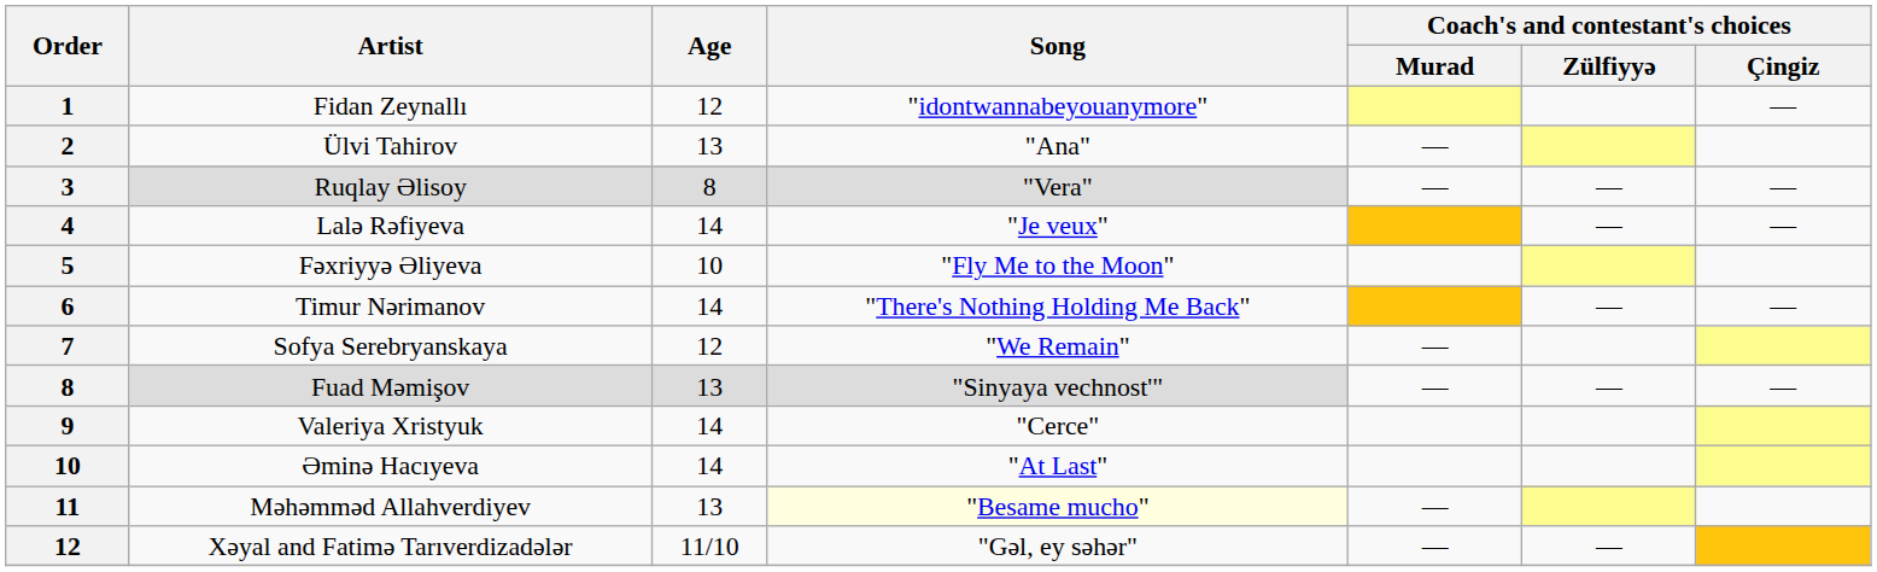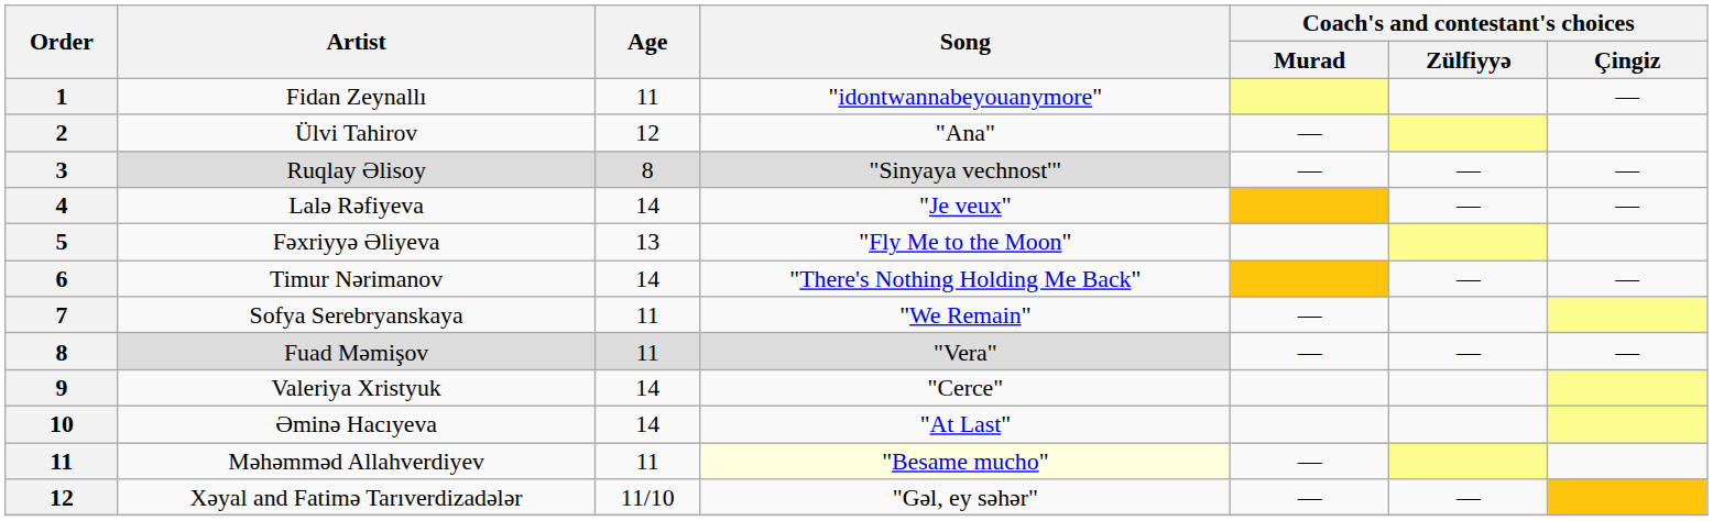 <table class="wikitable" style="text-align:center; line-height:17px; width:90%;">
 <tr>
 <th scope="col" rowspan="2" style="width:04%;">Order</th>
 <th scope="col" rowspan="2" style="width:18%;">Artist</th>
 <th scope="col" rowspan="2" style="width:04%;">Age</th>
 <th scope="col" rowspan="2" style="width:20%;">Song</th>
 <th scope="col" colspan="3" style="width:27%;">Coach's and contestant's choices</th>
 </tr>
 <tr>
 <th style="width:06%;">Murad</th>
 <th style="width:06%;">Zülfiyyə</th>
 <th style="width:06%;">Çingiz</th>
 </tr>
 <tr>
 <th>1</th>
 <td>Fidan Zeynallı</td>
-<td>12</td>
+<td>11</td>
 <td>"<a href='#'>idontwannabeyouanymore</a>"</td>
 <td style="background:#fdfc8f;"><strong></strong></td>
 <td><strong></strong></td>
 <td>—</td>
 </tr>
 <tr>
 <th>2</th>
 <td>Ülvi Tahirov</td>
-<td>13</td>
+<td>12</td>
 <td>"Ana"</td>
 <td>—</td>
 <td style="background:#fdfc8f;"><strong></strong></td>
 <td><strong></strong></td>
 </tr>
 <tr>
 <th>3</th>
 <td style="background:#DCDCDC;">Ruqlay Əlisoy</td>
 <td style="background:#DCDCDC;">8</td>
-<td style="background:#DCDCDC;">"Vera"</td>
+<td style="background:#DCDCDC;">"Sinyaya vechnost'"</td>
 <td>—</td>
 <td>—</td>
 <td>—</td>
 </tr>
 <tr>
 <th>4</th>
 <td>Lalə Rəfiyeva</td>
 <td>14</td>
 <td>"<a href='#'>Je veux</a>"</td>
 <td style="background:#FFC40C;"><strong></strong></td>
 <td>—</td>
 <td>—</td>
 </tr>
 <tr>
 <th>5</th>
 <td>Fəxriyyə Əliyeva</td>
-<td>10</td>
+<td>13</td>
 <td>"<a href='#'>Fly Me to the Moon</a>"</td>
 <td><strong></strong></td>
 <td style="background:#fdfc8f;"><strong></strong></td>
 <td><strong></strong></td>
 </tr>
 <tr>
 <th>6</th>
 <td>Timur Nərimanov</td>
 <td>14</td>
 <td>"<a href='#'>There's Nothing Holding Me Back</a>"</td>
 <td style="background:#FFC40C;"><strong></strong></td>
 <td>—</td>
 <td>—</td>
 </tr>
 <tr>
 <th>7</th>
 <td>Sofya Serebryanskaya</td>
-<td>12</td>
+<td>11</td>
 <td>"<a href='#'>We Remain</a>"</td>
 <td>—</td>
 <td><strong></strong></td>
 <td style="background:#fdfc8f;"><strong></strong></td>
 </tr>
 <tr>
 <th>8</th>
 <td style="background:#DCDCDC;">Fuad Məmişov</td>
-<td style="background:#DCDCDC;">13</td>
-<td style="background:#DCDCDC;">"Sinyaya vechnost'"</td>
+<td style="background:#DCDCDC;">11</td>
+<td style="background:#DCDCDC;">"Vera"</td>
 <td>—</td>
 <td>—</td>
 <td>—</td>
 </tr>
 <tr>
 <th>9</th>
 <td>Valeriya Xristyuk</td>
 <td>14</td>
 <td>"Cerce"</td>
 <td><strong></strong></td>
 <td><strong></strong></td>
 <td style="background:#fdfc8f;"><strong></strong></td>
 </tr>
 <tr>
 <th>10</th>
 <td>Əminə Hacıyeva</td>
 <td>14</td>
 <td>"<a href='#'>At Last</a>"</td>
 <td><strong></strong></td>
 <td><strong></strong></td>
 <td style="background:#fdfc8f;"><strong></strong></td>
 </tr>
 <tr>
 <th>11</th>
 <td>Məhəmməd Allahverdiyev</td>
-<td>13</td>
+<td>11</td>
 <td style="background: lightyellow;">"<a href='#'>Besame mucho</a>"</td>
 <td>—</td>
 <td style="background:#fdfc8f;"><strong></strong></td>
 <td><strong></strong></td>
 </tr>
 <tr>
 <th>12</th>
 <td>Xəyal and Fatimə Tarıverdizadələr</td>
 <td>11/10</td>
 <td>"Gəl, ey səhər"</td>
 <td>—</td>
 <td>—</td>
 <td style="background:#FFC40C;"><strong></strong></td>
 </tr>
 <tr>
 </tr>
 </table>
